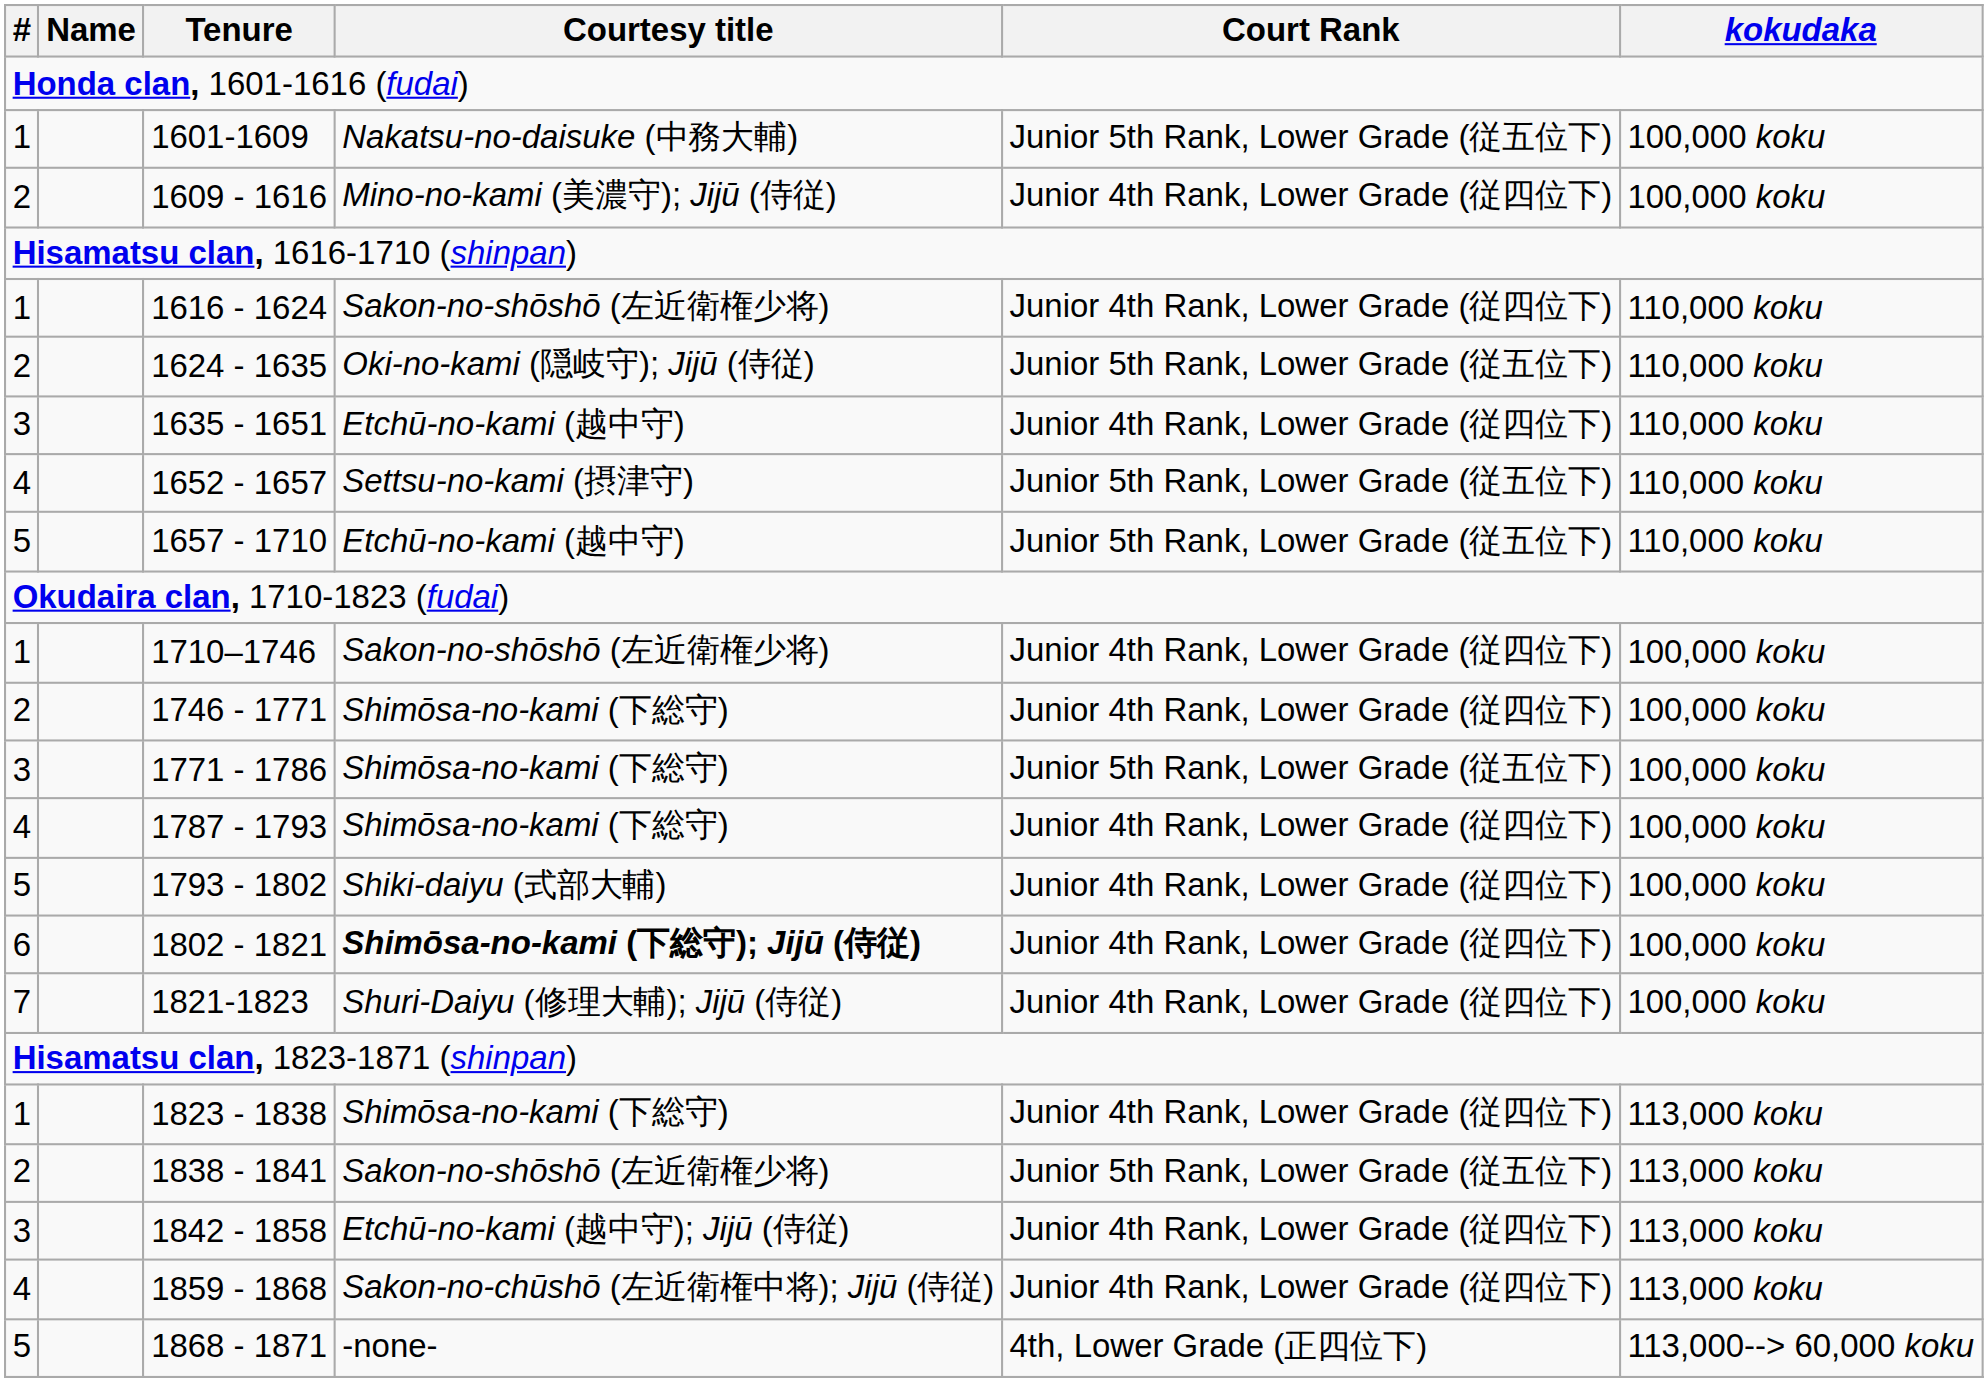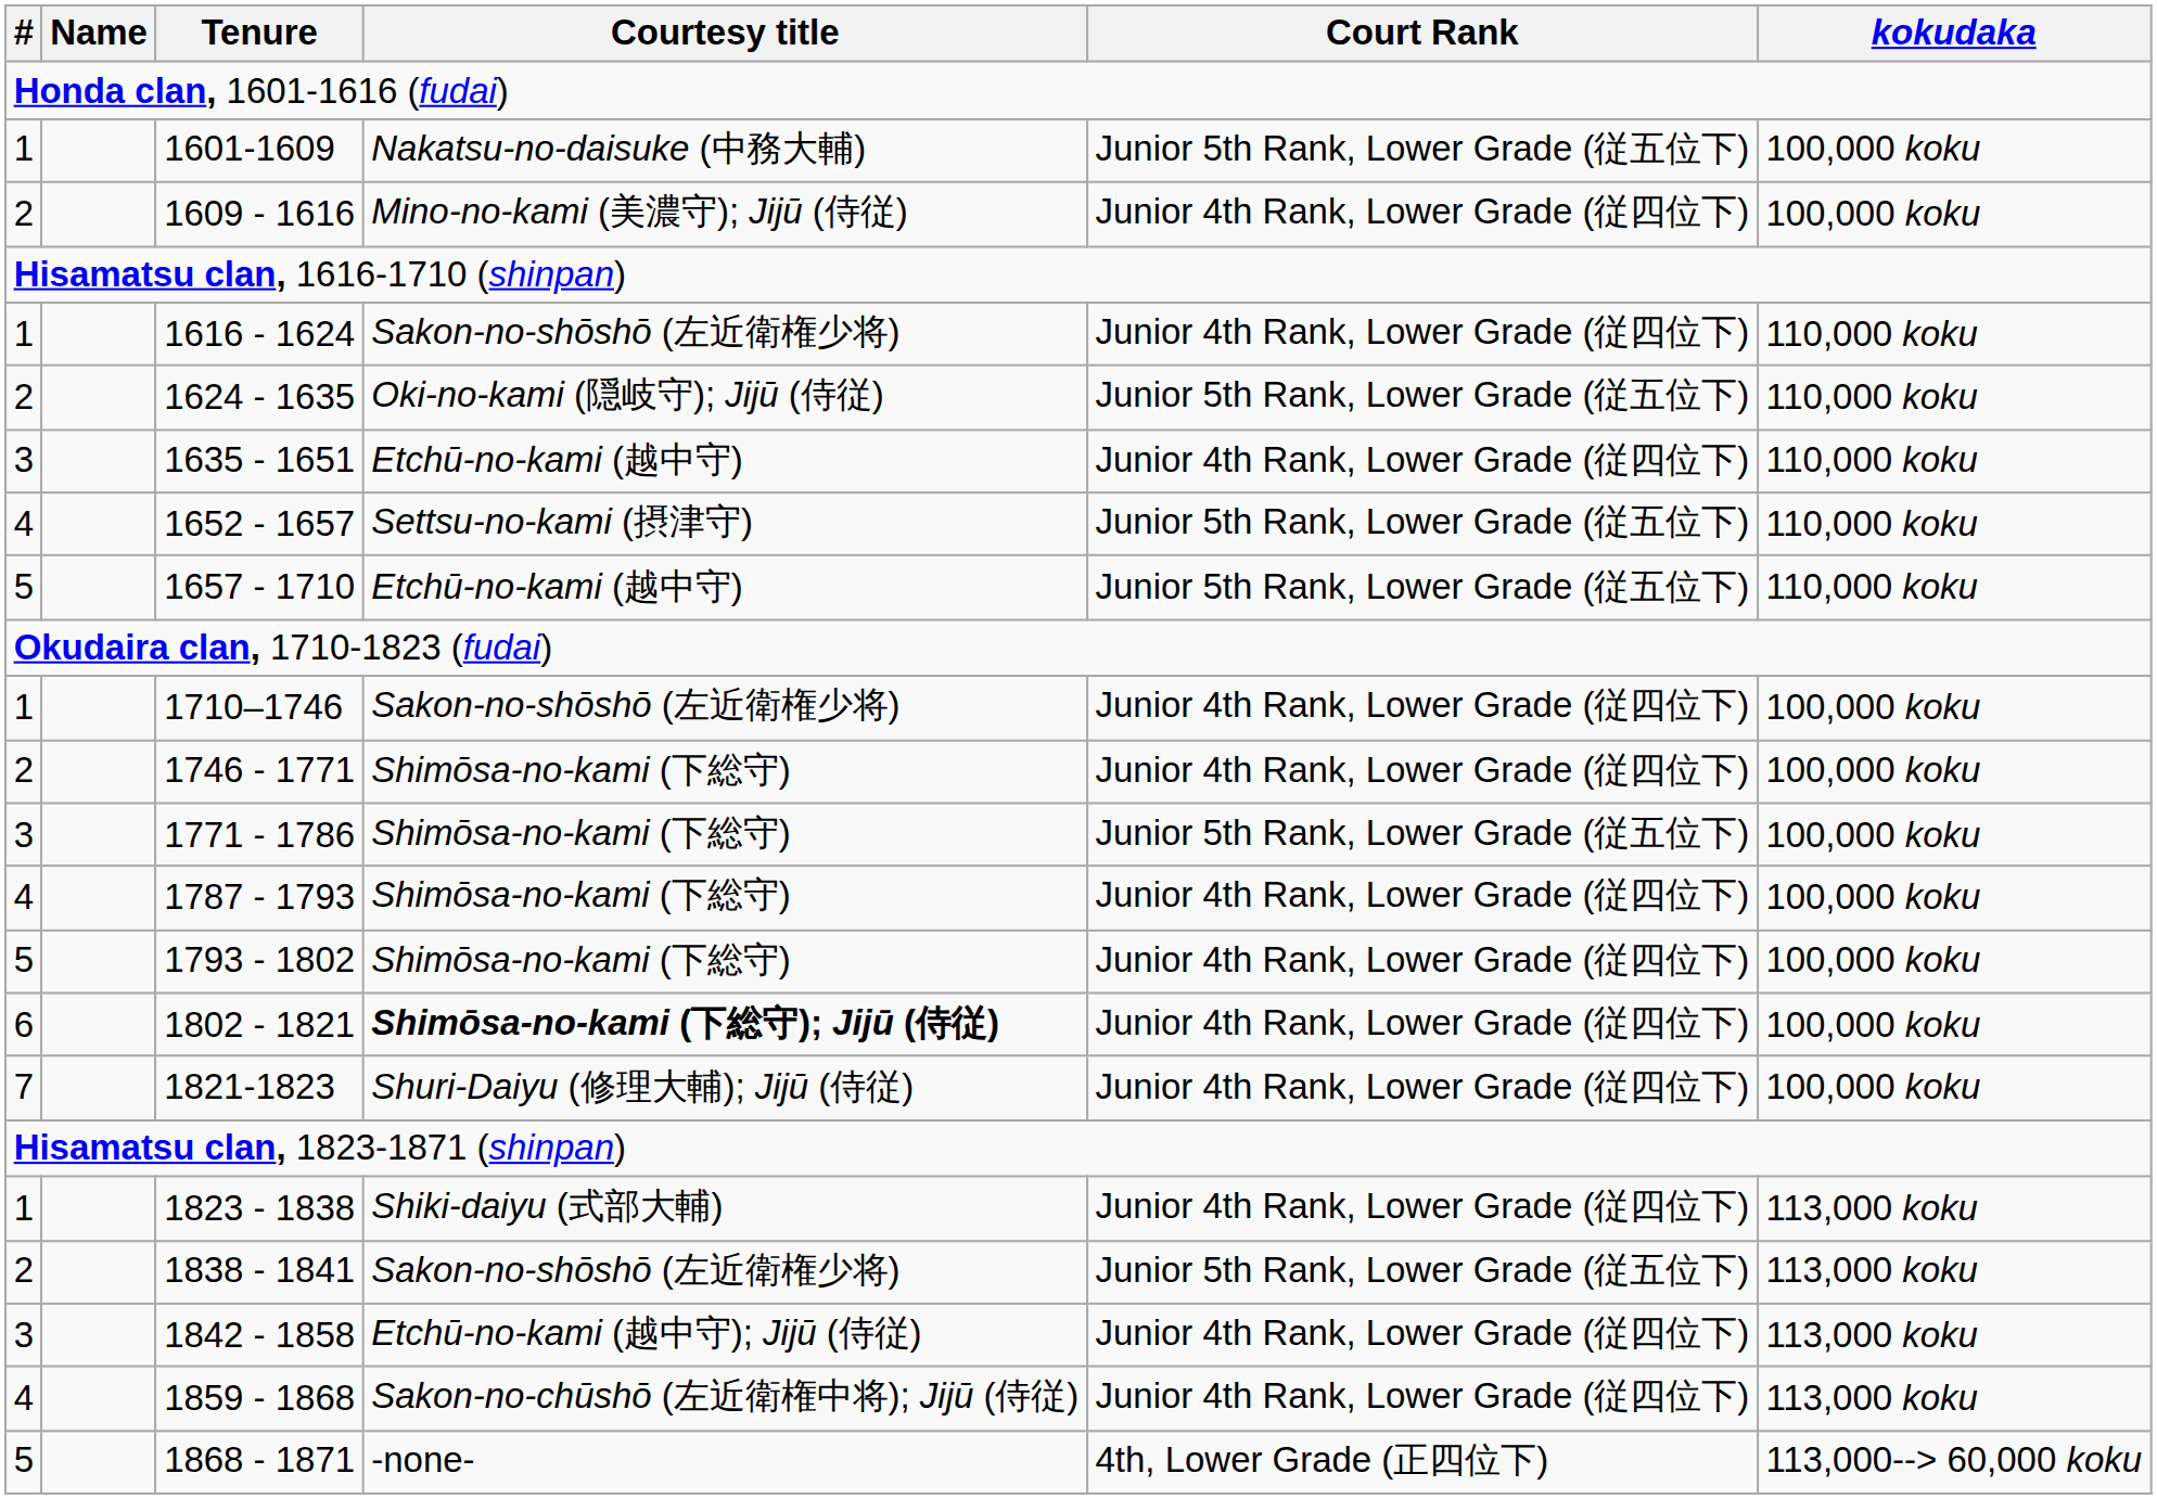 <table class=wikitable>
 <tr>
 <th>#</th>
 <th>Name</th>
 <th>Tenure</th>
 <th>Courtesy title</th>
 <th>Court Rank</th>
 <th><em><a href='#'>kokudaka</a></em></th>
 </tr>
 <tr>
 <td colspan=6> <strong><a href='#'>Honda clan</a>,</strong> 1601-1616 (<em><a href='#'>fudai</a></em>)</td>
 </tr>
 <tr>
 <td>1</td>
 <td></td>
 <td>1601-1609</td>
 <td><em>Nakatsu-no-daisuke</em> (中務大輔)</td>
 <td>Junior 5th Rank, Lower Grade (従五位下)</td>
 <td>100,000 <em>koku</em></td>
 </tr>
 <tr>
 <td>2</td>
 <td></td>
 <td>1609 - 1616</td>
 <td><em>Mino-no-kami</em> (美濃守); <em>Jijū</em> (侍従)</td>
 <td>Junior 4th Rank, Lower Grade (従四位下)</td>
 <td>100,000 <em>koku</em></td>
 </tr>
 <tr>
 <td colspan=6> <strong><a href='#'>Hisamatsu clan</a>,</strong> 1616-1710 (<em><a href='#'>shinpan</a></em>)</td>
 </tr>
 <tr>
 <td>1</td>
 <td></td>
 <td>1616 - 1624</td>
 <td><em>Sakon-no-shōshō</em> (左近衛権少将)</td>
 <td>Junior 4th Rank, Lower Grade (従四位下)</td>
 <td>110,000 <em>koku</em></td>
 </tr>
 <tr>
 <td>2</td>
 <td></td>
 <td>1624 - 1635</td>
 <td><em>Oki-no-kami</em> (隠岐守); <em>Jijū</em> (侍従)</td>
 <td>Junior 5th Rank, Lower Grade  (従五位下)</td>
 <td>110,000 <em>koku</em></td>
 </tr>
 <tr>
 <td>3</td>
 <td></td>
 <td>1635 - 1651</td>
 <td><em>Etchū-no-kami</em> (越中守)</td>
 <td>Junior 4th Rank, Lower Grade (従四位下)</td>
 <td>110,000 <em>koku</em></td>
 </tr>
 <tr>
 <td>4</td>
 <td></td>
 <td>1652 - 1657</td>
 <td><em>Settsu-no-kami</em> (摂津守)</td>
 <td>Junior 5th Rank, Lower Grade  (従五位下)</td>
 <td>110,000 <em>koku</em></td>
 </tr>
 <tr>
 <td>5</td>
 <td></td>
 <td>1657 - 1710</td>
 <td><em>Etchū-no-kami</em> (越中守)</td>
 <td>Junior 5th Rank, Lower Grade  (従五位下)</td>
 <td>110,000  <em>koku</em></td>
 </tr>
 <tr>
 <td colspan=6> <strong><a href='#'>Okudaira clan</a>,</strong> 1710-1823 (<em><a href='#'>fudai</a></em>)</td>
 </tr>
 <tr>
 <td>1</td>
 <td></td>
 <td>1710–1746</td>
 <td><em>Sakon-no-shōshō</em> (左近衛権少将)</td>
 <td>Junior 4th Rank, Lower Grade (従四位下)</td>
 <td>100,000 <em>koku</em></td>
 </tr>
 <tr>
 <td>2</td>
 <td></td>
 <td>1746 - 1771</td>
 <td><em>Shimōsa-no-kami</em> (下総守)</td>
 <td>Junior 4th Rank, Lower Grade (従四位下)</td>
 <td>100,000 <em>koku</em></td>
 </tr>
 <tr>
 <td>3</td>
 <td></td>
 <td>1771 - 1786</td>
 <td><em>Shimōsa-no-kami</em> (下総守)</td>
 <td>Junior 5th Rank, Lower Grade  (従五位下)</td>
 <td>100,000 <em>koku</em></td>
 </tr>
 <tr>
 <td>4</td>
 <td></td>
 <td>1787 - 1793</td>
 <td><em>Shimōsa-no-kami</em> (下総守)</td>
 <td>Junior 4th Rank, Lower Grade (従四位下)</td>
 <td>100,000 <em>koku</em></td>
 </tr>
 <tr>
 <td>5</td>
 <td></td>
 <td>1793 - 1802</td>
-<td><em>Shiki-daiyu</em> (式部大輔)</td>
+<td><em>Shimōsa-no-kami</em> (下総守)</td>
 <td>Junior 4th Rank, Lower Grade (従四位下)</td>
 <td>100,000  <em>koku</em></td>
 </tr>
 <tr>
 <td>6</td>
 <td></td>
 <td>1802 - 1821</td>
 <td><strong><em>Shimōsa-no-kami</em> (下総守); <em>Jijū</em> (侍従)</strong></td>
 <td>Junior 4th Rank, Lower Grade (従四位下)</td>
 <td>100,000  <em>koku</em></td>
 </tr>
 <tr>
 <td>7</td>
 <td></td>
 <td>1821-1823</td>
 <td><em>Shuri-Daiyu</em> (修理大輔); <em>Jijū</em> (侍従)</td>
 <td>Junior 4th Rank, Lower Grade (従四位下)</td>
 <td>100,000  <em>koku</em></td>
 </tr>
 <tr>
 <td colspan=6> <strong><a href='#'>Hisamatsu clan</a>,</strong> 1823-1871 (<em><a href='#'>shinpan</a></em>)</td>
 </tr>
 <tr>
 <td>1</td>
 <td></td>
 <td>1823 - 1838</td>
-<td><em>Shimōsa-no-kami</em> (下総守)</td>
+<td><em>Shiki-daiyu</em> (式部大輔)</td>
 <td>Junior 4th Rank, Lower Grade (従四位下)</td>
 <td>113,000 <em>koku</em></td>
 </tr>
 <tr>
 <td>2</td>
 <td></td>
 <td>1838 - 1841</td>
 <td><em>Sakon-no-shōshō</em> (左近衛権少将)</td>
 <td>Junior 5th Rank, Lower Grade  (従五位下)</td>
 <td>113,000 <em>koku</em></td>
 </tr>
 <tr>
 <td>3</td>
 <td></td>
 <td>1842 - 1858</td>
 <td><em>Etchū-no-kami</em> (越中守);  <em>Jijū</em> (侍従)</td>
 <td>Junior 4th Rank, Lower Grade (従四位下)</td>
 <td>113,000 <em>koku</em></td>
 </tr>
 <tr>
 <td>4</td>
 <td></td>
 <td>1859 - 1868</td>
 <td><em>Sakon-no-chūshō</em>  (左近衛権中将);  <em>Jijū</em> (侍従)</td>
 <td>Junior 4th Rank, Lower Grade (従四位下)</td>
 <td>113,000 <em>koku</em></td>
 </tr>
 <tr>
 <td>5</td>
 <td></td>
 <td>1868 - 1871</td>
 <td>-none-</td>
 <td>4th, Lower Grade (正四位下)</td>
 <td>113,000--> 60,000  <em>koku</em></td>
 </tr>
 <tr>
 </tr>
 </table>
